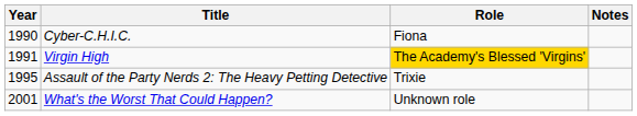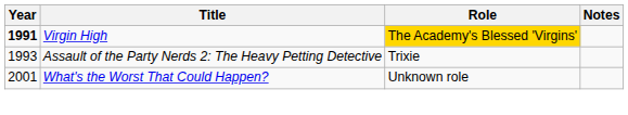 <table class="wikitable">
 <tr>
 <th>Year</th>
 <th>Title</th>
 <th>Role</th>
 <th>Notes</th>
 </tr>
 <tr>
-<td>1990</td>
-<td><em>Cyber-C.H.I.C.</em></td>
-<td>Fiona</td>
-<td></td>
-</tr>
-<tr>
-<td>1991</td>
+<td><strong>1991</strong></td>
 <td><em><a href='#'>Virgin High</a></em></td>
 <td style="background: gold;">The Academy's Blessed 'Virgins'</td>
 <td></td>
 </tr>
 <tr>
-<td>1995</td>
+<td>1993</td>
 <td><em>Assault of the Party Nerds 2: The Heavy Petting Detective</em></td>
 <td>Trixie</td>
 <td></td>
 </tr>
 <tr>
 <td>2001</td>
 <td><em><a href='#'>What's the Worst That Could Happen?</a></em></td>
 <td>Unknown role</td>
 <td></td>
 </tr>
 </table>
